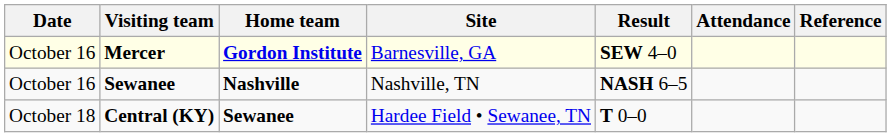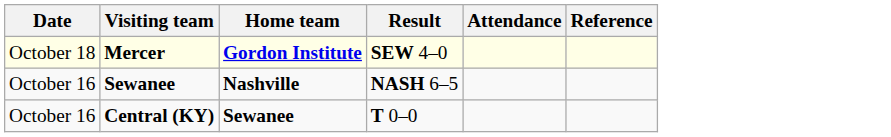 <table class="wikitable" style="font-size:95%;">
 <tr>
 <th>Date</th>
 <th>Visiting team</th>
 <th>Home team</th>
-<th>Site</th>
 <th>Result</th>
 <th>Attendance</th>
 <th class="unsortable">Reference</th>
 </tr>
 <tr bgcolor=ffffe6>
-<td>October 16</td>
+<td>October 18</td>
 <td><strong>Mercer</strong></td>
 <td><strong><a href='#'>Gordon Institute</a></strong></td>
-<td><a href='#'>Barnesville, GA</a></td>
 <td><strong>SEW</strong> 4–0</td>
 <td></td>
 <td></td>
 </tr>
 <tr bgcolor=>
 <td>October 16</td>
 <td><strong>Sewanee</strong></td>
 <td><strong>Nashville</strong></td>
-<td>Nashville, TN</td>
 <td><strong>NASH</strong> 6–5</td>
 <td></td>
 <td></td>
 </tr>
 <tr bgcolor=>
-<td>October 18</td>
+<td>October 16</td>
 <td><strong>Central (KY)</strong></td>
 <td><strong>Sewanee</strong></td>
-<td><a href='#'>Hardee Field</a> • <a href='#'>Sewanee, TN</a></td>
 <td><strong>T</strong> 0–0</td>
 <td></td>
 <td></td>
 </tr>
 </table>
